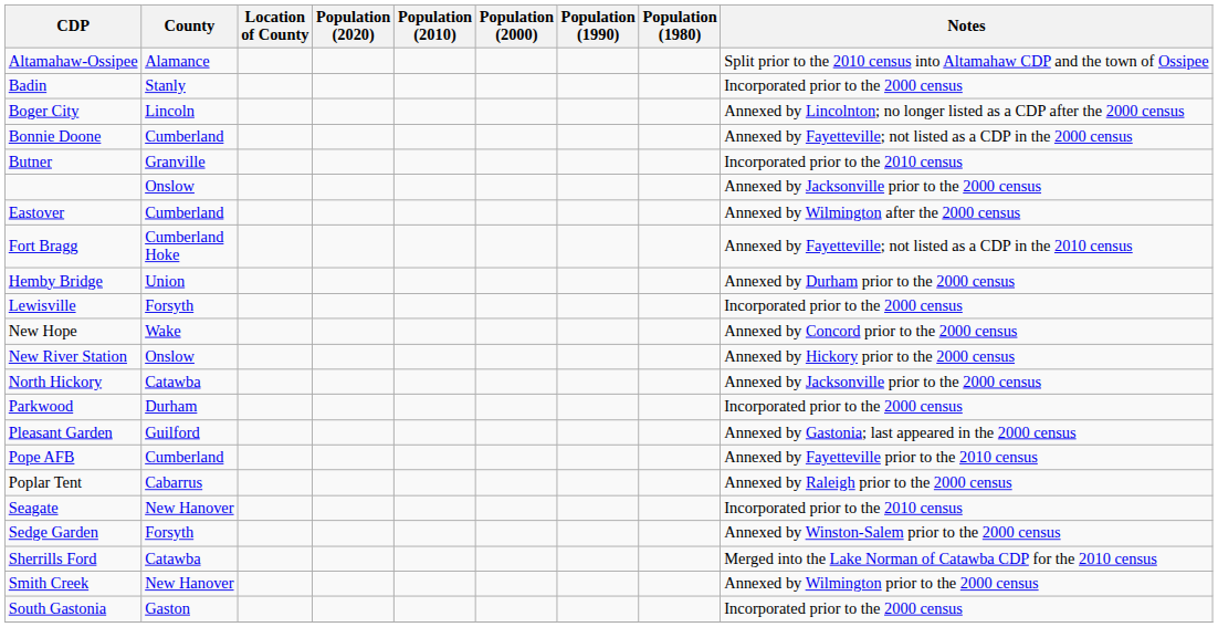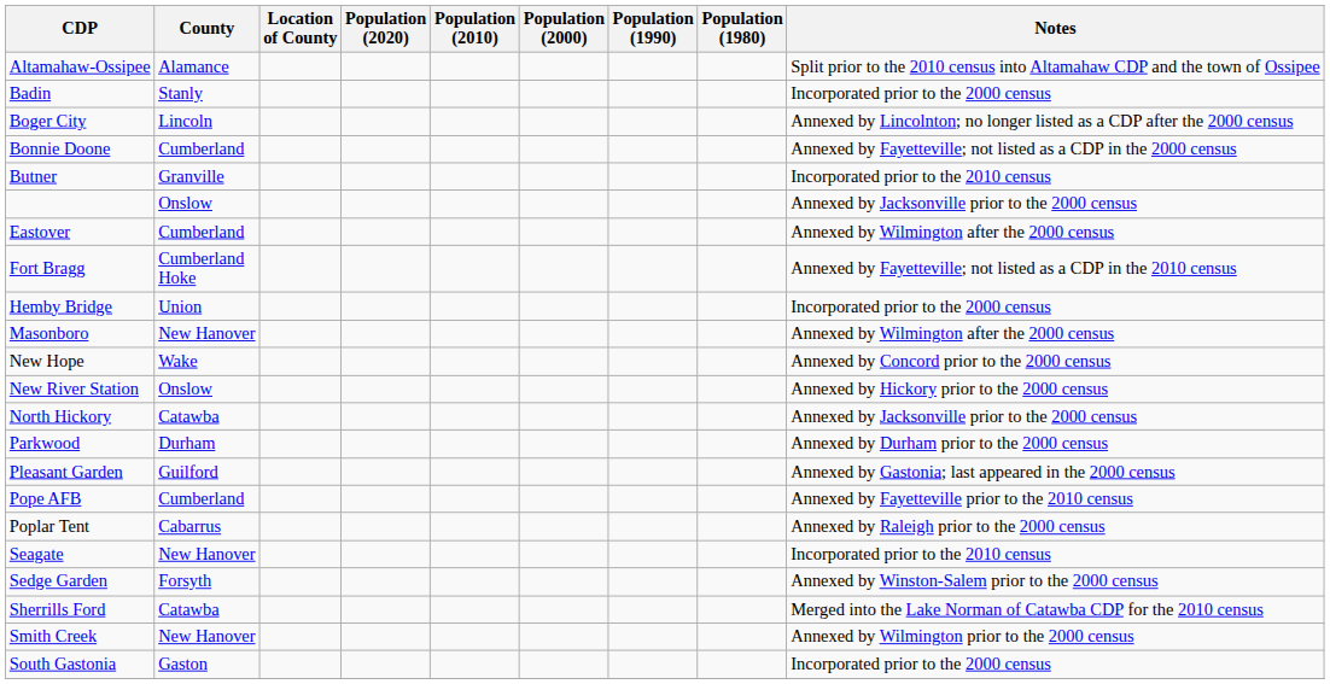 <table class="wikitable sortable">
 <tr>
 <th>CDP</th>
 <th>County</th>
 <th>Location<br> of County</th>
 <th>Population<br>(2020)</th>
 <th>Population<br> (2010)</th>
 <th>Population<br> (2000)</th>
 <th>Population<br> (1990)</th>
 <th>Population<br> (1980)</th>
 <th>Notes</th>
 </tr>
 <tr>
 <td><a href='#'>Altamahaw-Ossipee</a></td>
 <td><a href='#'>Alamance</a></td>
 <td></td>
 <td></td>
 <td></td>
 <td></td>
 <td></td>
 <td></td>
 <td>Split prior to the <a href='#'>2010 census</a> into <a href='#'>Altamahaw CDP</a> and the town of <a href='#'>Ossipee</a></td>
 </tr>
 <tr>
 <td><a href='#'>Badin</a></td>
 <td><a href='#'>Stanly</a></td>
 <td></td>
 <td></td>
 <td></td>
 <td></td>
 <td></td>
 <td></td>
 <td>Incorporated prior to the <a href='#'>2000 census</a></td>
 </tr>
 <tr>
 <td><a href='#'>Boger City</a></td>
 <td><a href='#'>Lincoln</a></td>
 <td></td>
 <td></td>
 <td></td>
 <td></td>
 <td></td>
 <td></td>
 <td>Annexed by <a href='#'>Lincolnton</a>; no longer listed as a CDP after the <a href='#'>2000 census</a></td>
 </tr>
 <tr>
 <td><a href='#'>Bonnie Doone</a></td>
 <td><a href='#'>Cumberland</a></td>
 <td></td>
 <td></td>
 <td></td>
 <td></td>
 <td></td>
 <td></td>
 <td>Annexed by <a href='#'>Fayetteville</a>; not listed as a CDP in the <a href='#'>2000 census</a></td>
 </tr>
 <tr>
 <td><a href='#'>Butner</a></td>
 <td><a href='#'>Granville</a></td>
 <td></td>
 <td></td>
 <td></td>
 <td></td>
 <td></td>
 <td></td>
 <td>Incorporated prior to the <a href='#'>2010 census</a></td>
 </tr>
 <tr>
 <td></td>
 <td><a href='#'>Onslow</a></td>
 <td></td>
 <td></td>
 <td></td>
 <td></td>
 <td></td>
 <td></td>
 <td>Annexed by <a href='#'>Jacksonville</a> prior to the <a href='#'>2000 census</a></td>
 </tr>
 <tr>
 <td><a href='#'>Eastover</a></td>
 <td><a href='#'>Cumberland</a></td>
 <td></td>
 <td></td>
 <td></td>
 <td></td>
 <td></td>
 <td></td>
 <td>Annexed by <a href='#'>Wilmington</a> after the <a href='#'>2000 census</a></td>
 </tr>
 <tr>
 <td><a href='#'>Fort Bragg</a></td>
 <td><a href='#'>Cumberland</a><br> <a href='#'>Hoke</a></td>
 <td><br></td>
 <td></td>
 <td></td>
 <td></td>
 <td></td>
 <td></td>
 <td>Annexed by <a href='#'>Fayetteville</a>; not listed as a CDP in the <a href='#'>2010 census</a></td>
 </tr>
 <tr>
 <td><a href='#'>Hemby Bridge</a></td>
 <td><a href='#'>Union</a></td>
 <td></td>
 <td></td>
 <td></td>
 <td></td>
 <td></td>
 <td></td>
-<td>Annexed by <a href='#'>Durham</a> prior to the <a href='#'>2000 census</a></td>
+<td>Incorporated prior to the <a href='#'>2000 census</a></td>
 </tr>
 <tr>
-<td><a href='#'>Lewisville</a></td>
-<td><a href='#'>Forsyth</a></td>
+<td><a href='#'>Masonboro</a></td>
+<td><a href='#'>New Hanover</a></td>
 <td></td>
 <td></td>
 <td></td>
 <td></td>
 <td></td>
 <td></td>
-<td>Incorporated prior to the <a href='#'>2000 census</a></td>
+<td>Annexed by <a href='#'>Wilmington</a> after the <a href='#'>2000 census</a></td>
 </tr>
 <tr>
 <td>New Hope</td>
 <td><a href='#'>Wake</a></td>
 <td></td>
 <td></td>
 <td></td>
 <td></td>
 <td></td>
 <td></td>
 <td>Annexed by <a href='#'>Concord</a> prior to the <a href='#'>2000 census</a></td>
 </tr>
 <tr>
 <td><a href='#'>New River Station</a></td>
 <td><a href='#'>Onslow</a></td>
 <td></td>
 <td></td>
 <td></td>
 <td></td>
 <td></td>
 <td></td>
 <td>Annexed by <a href='#'>Hickory</a> prior to the <a href='#'>2000 census</a></td>
 </tr>
 <tr>
 <td><a href='#'>North Hickory</a></td>
 <td><a href='#'>Catawba</a></td>
 <td></td>
 <td></td>
 <td></td>
 <td></td>
 <td></td>
 <td></td>
 <td>Annexed by <a href='#'>Jacksonville</a> prior to the <a href='#'>2000 census</a></td>
 </tr>
 <tr>
 <td><a href='#'>Parkwood</a></td>
 <td><a href='#'>Durham</a></td>
 <td></td>
 <td></td>
 <td></td>
 <td></td>
 <td></td>
 <td></td>
-<td>Incorporated prior to the <a href='#'>2000 census</a></td>
+<td>Annexed by <a href='#'>Durham</a> prior to the <a href='#'>2000 census</a></td>
 </tr>
 <tr>
 <td><a href='#'>Pleasant Garden</a></td>
 <td><a href='#'>Guilford</a></td>
 <td></td>
 <td></td>
 <td></td>
 <td></td>
 <td></td>
 <td></td>
 <td>Annexed by <a href='#'>Gastonia</a>; last appeared in the <a href='#'>2000 census</a></td>
 </tr>
 <tr>
 <td><a href='#'>Pope AFB</a></td>
 <td><a href='#'>Cumberland</a></td>
 <td></td>
 <td></td>
 <td></td>
 <td></td>
 <td></td>
 <td></td>
 <td>Annexed by <a href='#'>Fayetteville</a> prior to the <a href='#'>2010 census</a></td>
 </tr>
 <tr>
 <td>Poplar Tent</td>
 <td><a href='#'>Cabarrus</a></td>
 <td></td>
 <td></td>
 <td></td>
 <td></td>
 <td></td>
 <td></td>
 <td>Annexed by <a href='#'>Raleigh</a> prior to the <a href='#'>2000 census</a></td>
 </tr>
 <tr>
 <td><a href='#'>Seagate</a></td>
 <td><a href='#'>New Hanover</a></td>
 <td></td>
 <td></td>
 <td></td>
 <td></td>
 <td></td>
 <td></td>
 <td>Incorporated prior to the <a href='#'>2010 census</a></td>
 </tr>
 <tr>
 <td><a href='#'>Sedge Garden</a></td>
 <td><a href='#'>Forsyth</a></td>
 <td></td>
 <td></td>
 <td></td>
 <td></td>
 <td></td>
 <td></td>
 <td>Annexed by <a href='#'>Winston-Salem</a> prior to the <a href='#'>2000 census</a></td>
 </tr>
 <tr>
 <td><a href='#'>Sherrills Ford</a></td>
 <td><a href='#'>Catawba</a></td>
 <td></td>
 <td></td>
 <td></td>
 <td></td>
 <td></td>
 <td></td>
 <td>Merged into the <a href='#'>Lake Norman of Catawba CDP</a> for the <a href='#'>2010 census</a></td>
 </tr>
 <tr>
 <td><a href='#'>Smith Creek</a></td>
 <td><a href='#'>New Hanover</a></td>
 <td></td>
 <td></td>
 <td></td>
 <td></td>
 <td></td>
 <td></td>
 <td>Annexed by <a href='#'>Wilmington</a> prior to the <a href='#'>2000 census</a></td>
 </tr>
 <tr>
 <td><a href='#'>South Gastonia</a></td>
 <td><a href='#'>Gaston</a></td>
 <td></td>
 <td></td>
 <td></td>
 <td></td>
 <td></td>
 <td></td>
 <td>Incorporated prior to the <a href='#'>2000 census</a></td>
 </tr>
 <tr>
 </tr>
 </table>
